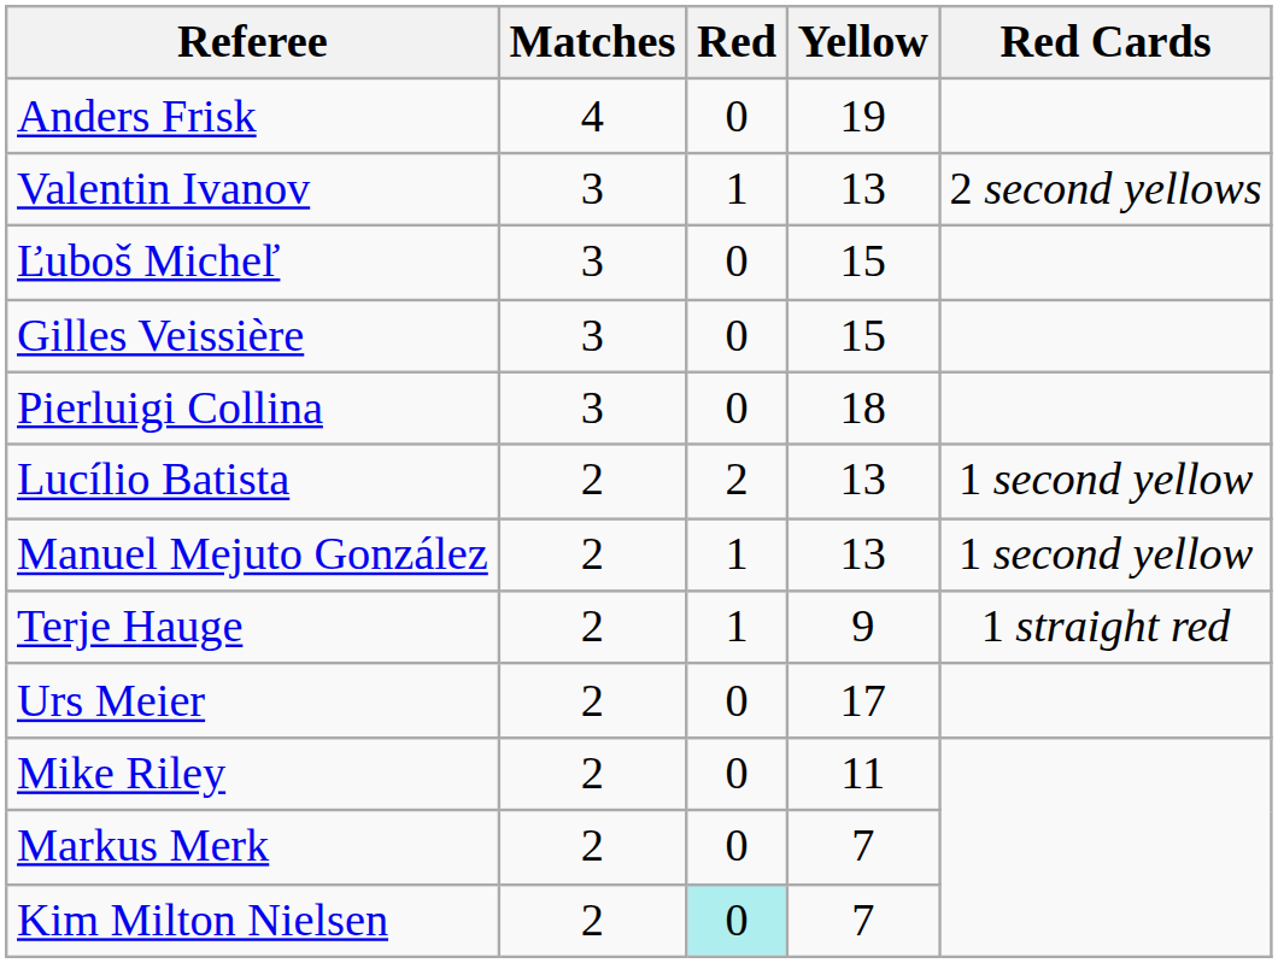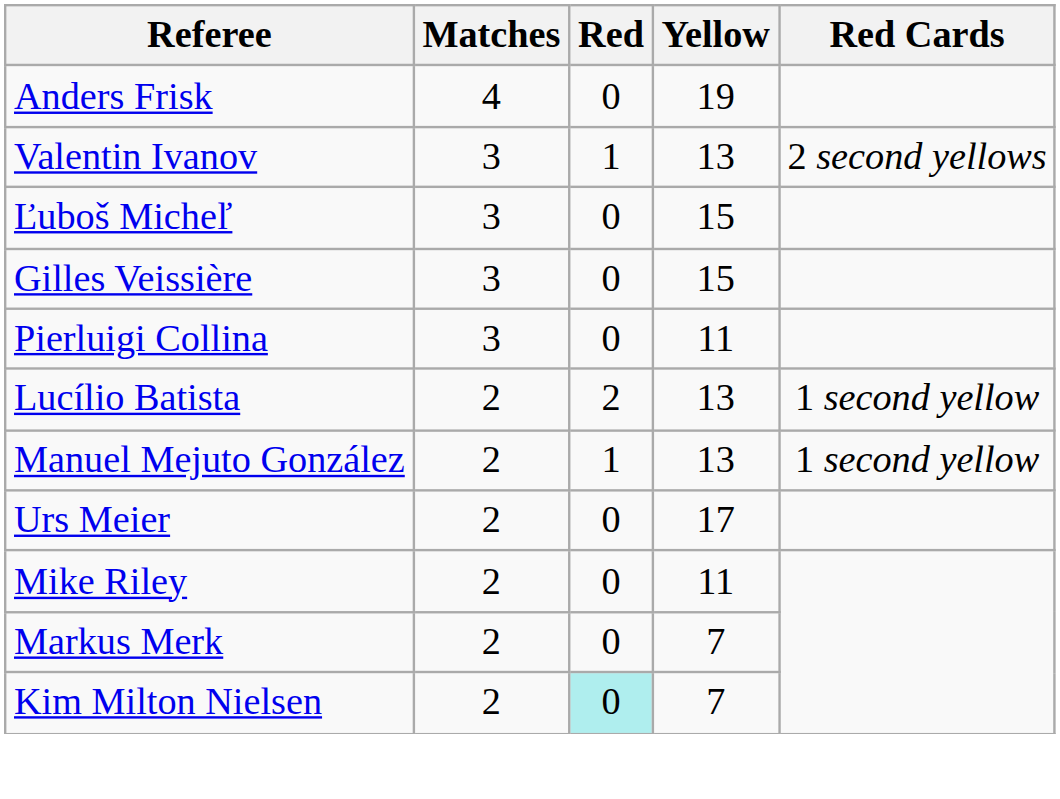 <table class="wikitable" style="text-align:center">
 <tr>
 <th>Referee</th>
 <th>Matches</th>
 <th> Red</th>
 <th> Yellow</th>
 <th>Red Cards</th>
 </tr>
 <tr>
 <td align="left"> <a href='#'>Anders Frisk</a></td>
 <td>4</td>
 <td>0</td>
 <td>19</td>
 <td></td>
 </tr>
 <tr>
 <td align="left"> <a href='#'>Valentin Ivanov</a></td>
 <td>3</td>
 <td>1</td>
 <td>13</td>
 <td>2 <em>second yellows</em></td>
 </tr>
 <tr>
 <td align="left"> <a href='#'>Ľuboš Micheľ</a></td>
 <td>3</td>
 <td>0</td>
 <td>15</td>
 <td></td>
 </tr>
 <tr>
 <td align="left"> <a href='#'>Gilles Veissière</a></td>
 <td>3</td>
 <td>0</td>
 <td>15</td>
 <td></td>
 </tr>
 <tr>
 <td align="left"> <a href='#'>Pierluigi Collina</a></td>
 <td>3</td>
 <td>0</td>
-<td>18</td>
+<td>11</td>
 </tr>
 <tr>
 <td align="left"> <a href='#'>Lucílio Batista</a></td>
 <td>2</td>
 <td>2</td>
 <td>13</td>
 <td>1 <em>second yellow</em></td>
 </tr>
 <tr>
 <td align="left"> <a href='#'>Manuel Mejuto González</a></td>
 <td>2</td>
 <td>1</td>
 <td>13</td>
 <td>1 <em>second yellow</em></td>
-</tr>
-<tr>
-<td align="left"> <a href='#'>Terje Hauge</a></td>
-<td>2</td>
-<td>1</td>
-<td>9</td>
-<td>1 <em>straight red</em></td>
 </tr>
 <tr>
 <td align="left"> <a href='#'>Urs Meier</a></td>
 <td>2</td>
 <td>0</td>
 <td>17</td>
 <td></td>
 </tr>
 <tr>
 <td align="left"> <a href='#'>Mike Riley</a></td>
 <td>2</td>
 <td>0</td>
 <td>11</td>
 </tr>
 <tr>
 <td align="left"> <a href='#'>Markus Merk</a></td>
 <td>2</td>
 <td>0</td>
 <td>7</td>
 </tr>
 <tr>
 <td align="left"> <a href='#'>Kim Milton Nielsen</a></td>
 <td>2</td>
 <td style="background: paleturquoise;">0</td>
 <td>7</td>
 </tr>
 </table>
